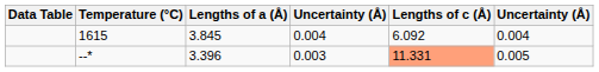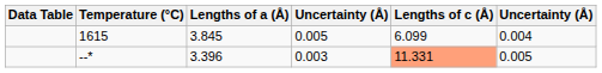 <table class="wikitable">
 <tr>
 <th>Data Table</th>
 <th>Temperature (°C)</th>
 <th>Lengths of a (Å)</th>
 <th>Uncertainty (Å)</th>
 <th>Lengths of c (Å)</th>
 <th>Uncertainty (Å)</th>
 </tr>
 <tr>
 <td></td>
 <td>1615</td>
 <td>3.845</td>
-<td>0.004</td>
-<td>6.092</td>
+<td>0.005</td>
+<td>6.099</td>
 <td>0.004</td>
 </tr>
 <tr>
 <td></td>
 <td>--*</td>
 <td>3.396</td>
 <td>0.003</td>
 <td style="background: lightsalmon;">11.331</td>
 <td>0.005</td>
 </tr>
 </table>
